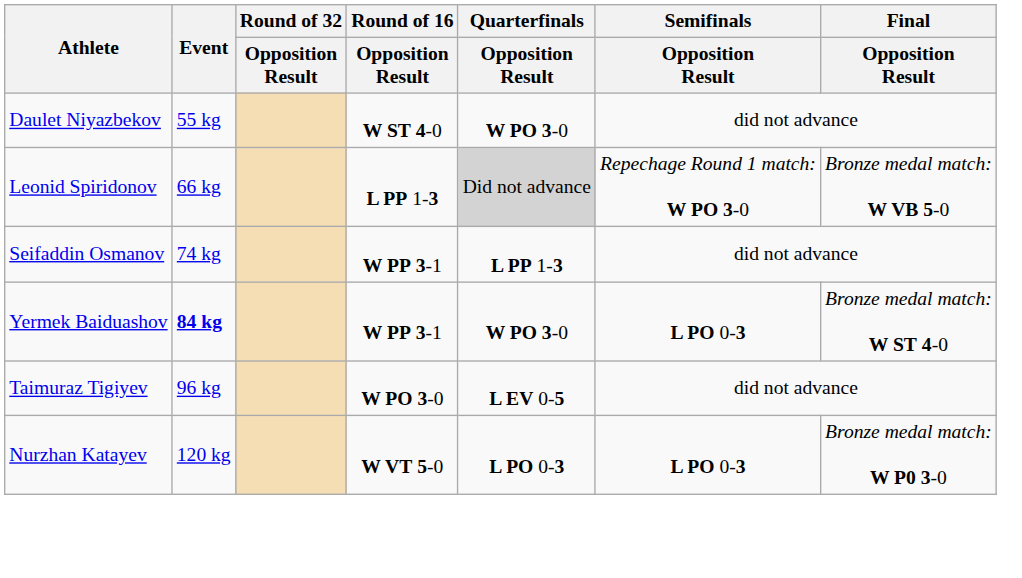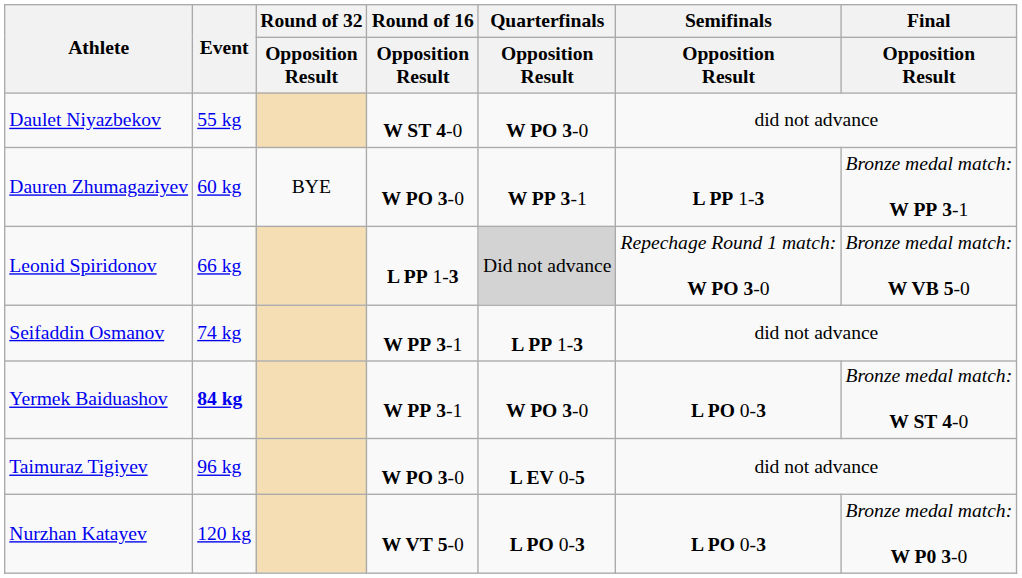 <table class="wikitable" border="1" style="font-size:90%">
 <tr>
 <th rowspan=2>Athlete</th>
 <th rowspan=2>Event</th>
 <th>Round of 32</th>
 <th>Round of 16</th>
 <th>Quarterfinals</th>
 <th>Semifinals</th>
 <th>Final</th>
 </tr>
 <tr>
 <th>Opposition<br>Result</th>
 <th>Opposition<br>Result</th>
 <th>Opposition<br>Result</th>
 <th>Opposition<br>Result</th>
 <th>Opposition<br>Result</th>
 </tr>
 <tr>
 <td><a href='#'>Daulet Niyazbekov</a></td>
 <td><a href='#'>55 kg</a></td>
 <td bgcolor="wheat"></td>
 <td align=center><br><strong>W ST</strong> <strong>4</strong>-0</td>
 <td align=center><br><strong>W PO</strong> <strong>3</strong>-0</td>
 <td align=center colspan=2>did not advance</td>
+</tr>
+<tr>
+<td><a href='#'>Dauren Zhumagaziyev</a></td>
+<td><a href='#'>60 kg</a></td>
+<td align=center>BYE</td>
+<td align=center><br><strong>W PO</strong> <strong>3</strong>-0</td>
+<td align=center><br><strong>W PP</strong> <strong>3</strong>-1</td>
+<td align=center><br><strong>L PP</strong> 1-<strong>3</strong></td>
+<td align=center><em>Bronze medal match:</em><br><br><strong>W PP</strong> <strong>3</strong>-1<br></td>
 </tr>
 <tr>
 <td><a href='#'>Leonid Spiridonov</a></td>
 <td><a href='#'>66 kg</a></td>
 <td bgcolor="wheat"></td>
 <td align=center><br><strong>L PP</strong> 1-<strong>3</strong></td>
 <td align=center style="background: lightgrey;">Did not advance</td>
 <td align=center><em>Repechage Round 1 match:</em><br><br><strong>W PO</strong> <strong>3</strong>-0</td>
 <td align=center><em>Bronze medal match:</em><br><br><strong>W VB</strong> <strong>5</strong>-0<br></td>
 </tr>
 <tr>
 <td><a href='#'>Seifaddin Osmanov</a></td>
 <td><a href='#'>74 kg</a></td>
 <td bgcolor="wheat"></td>
 <td align=center><br><strong>W PP</strong> <strong>3</strong>-1</td>
 <td align=center><br><strong>L PP</strong> 1-<strong>3</strong></td>
 <td align=center colspan=2>did not advance</td>
 </tr>
 <tr>
 <td><a href='#'>Yermek Baiduashov</a></td>
 <td><strong><a href='#'>84 kg</a></strong></td>
 <td bgcolor="wheat"></td>
 <td align=center><br><strong>W PP</strong> <strong>3</strong>-1</td>
 <td align=center><br><strong>W PO</strong> <strong>3</strong>-0</td>
 <td align=center><br><strong>L PO</strong> 0-<strong>3</strong></td>
 <td align=center><em>Bronze medal match:</em><br><br><strong>W ST</strong> <strong>4</strong>-0<br></td>
 </tr>
 <tr>
 <td><a href='#'>Taimuraz Tigiyev</a></td>
 <td><a href='#'>96 kg</a></td>
 <td bgcolor="wheat"></td>
 <td align=center><br><strong>W PO</strong> <strong>3</strong>-0</td>
 <td align=center><br><strong>L EV</strong> 0-<strong>5</strong></td>
 <td align=center colspan=2>did not advance</td>
 </tr>
 <tr>
 <td><a href='#'>Nurzhan Katayev</a></td>
 <td><a href='#'>120 kg</a></td>
 <td bgcolor="wheat"></td>
 <td align=center><br><strong>W VT</strong> <strong>5</strong>-0</td>
 <td align=center><br><strong>L PO</strong> 0-<strong>3</strong></td>
 <td align=center><br><strong>L PO</strong> 0-<strong>3</strong></td>
 <td align=center><em>Bronze medal match:</em><br><br><strong>W P0</strong> <strong>3</strong>-0<br></td>
 </tr>
 </table>
